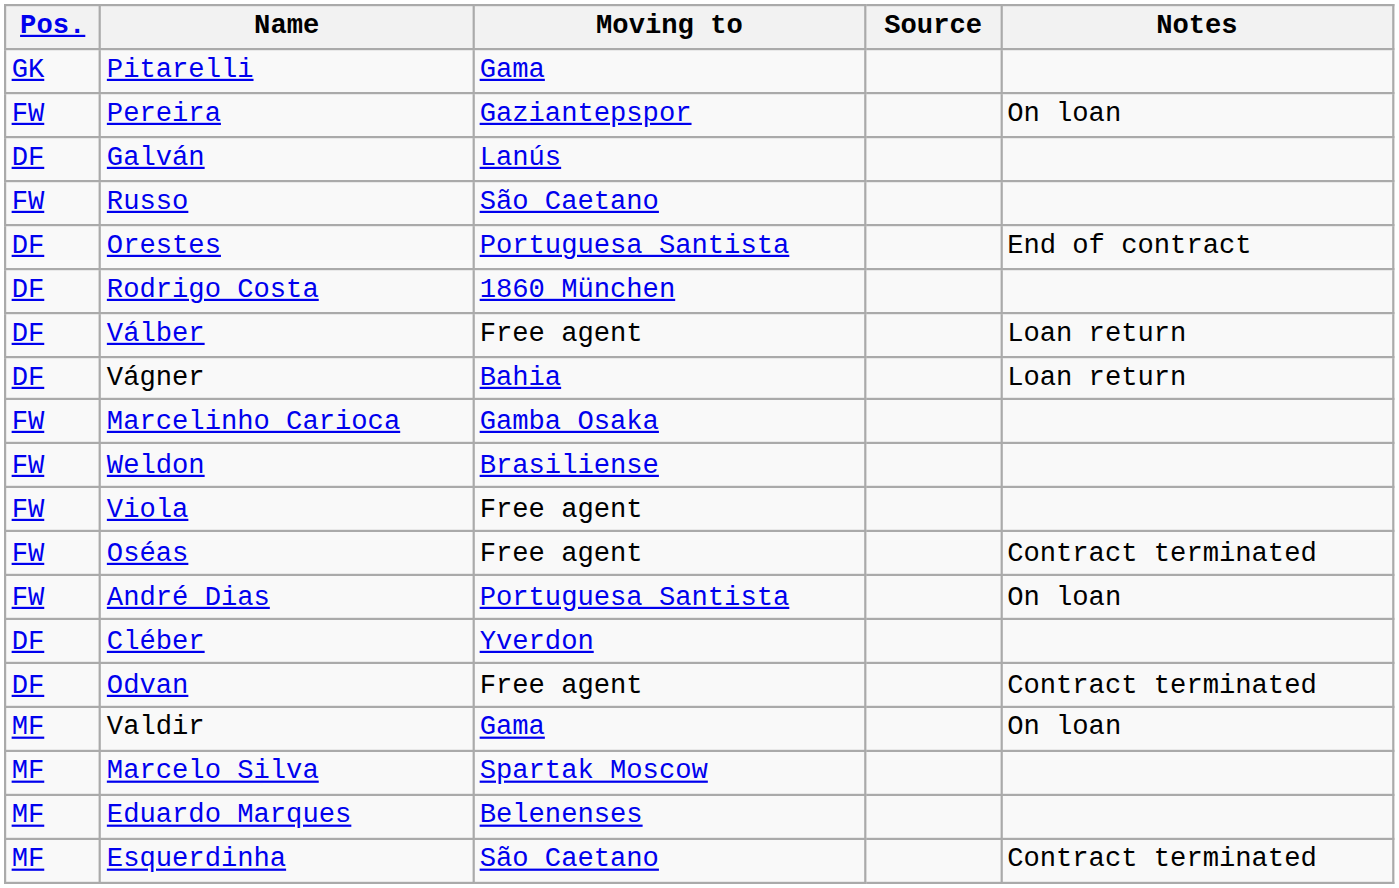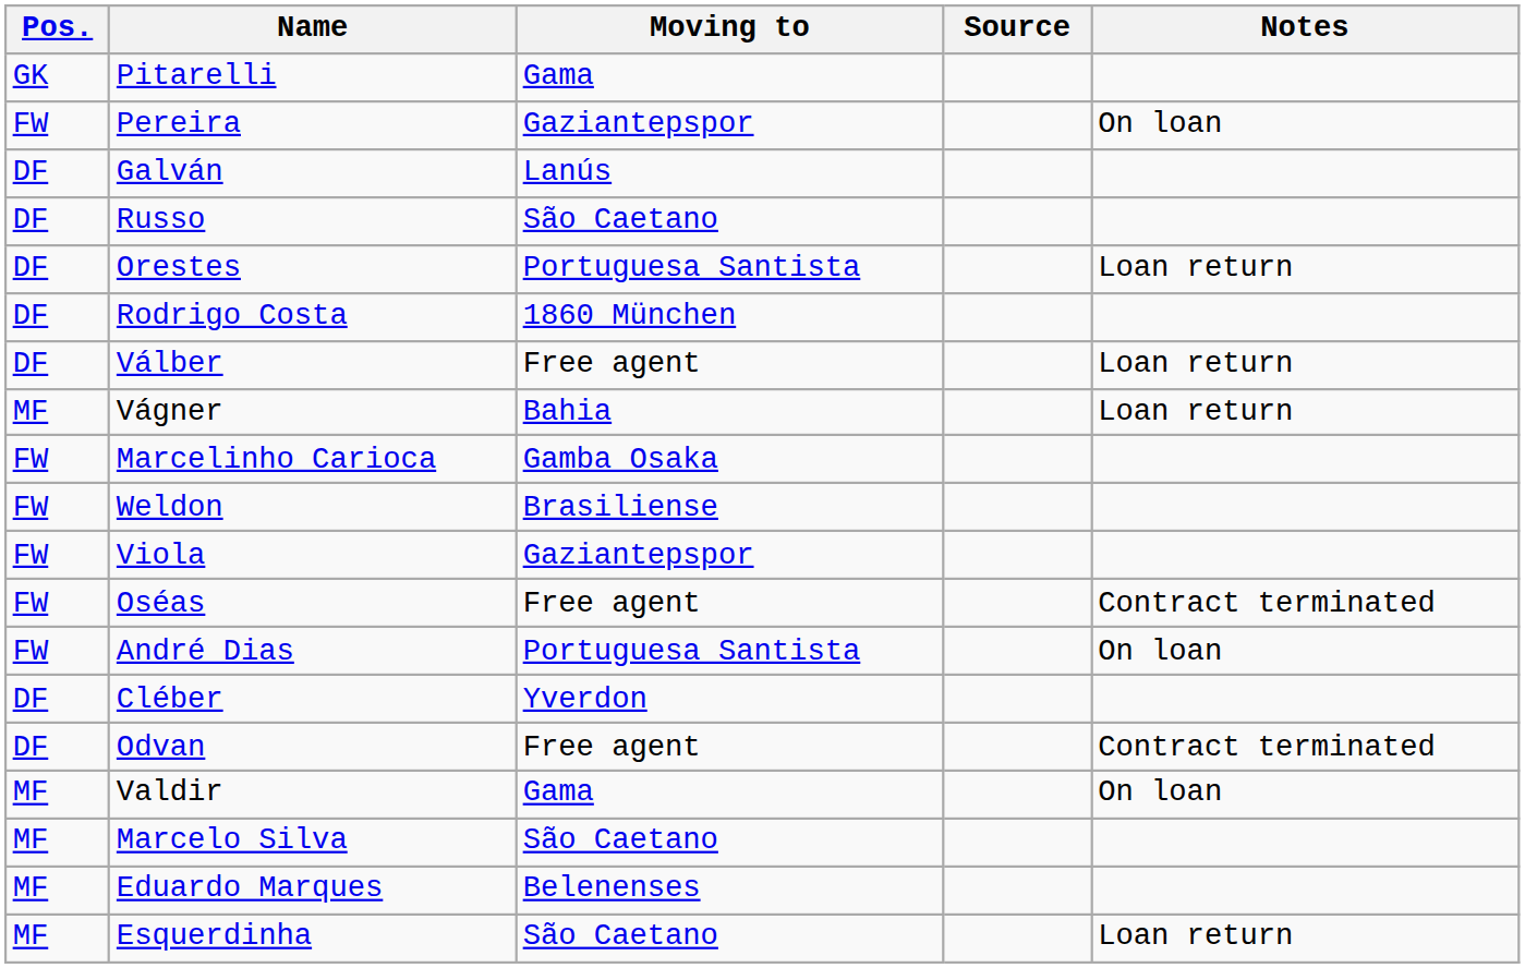 <table class="wikitable sortable" style="width:50%; text-align:center; font-size:95%; text-align:left;">
 <tr>
 <th><a href='#'>Pos.</a></th>
 <th>Name</th>
 <th>Moving to</th>
 <th>Source</th>
 <th>Notes</th>
 </tr>
 <tr>
 <td><a href='#'>GK</a></td>
 <td style="text-align:left;"> <a href='#'>Pitarelli</a></td>
 <td style="text-align:left;"><a href='#'>Gama</a></td>
 <td></td>
 <td></td>
 </tr>
 <tr>
 <td><a href='#'>FW</a></td>
 <td style="text-align:left;"> <a href='#'>Pereira</a></td>
 <td style="text-align:left;"> <a href='#'>Gaziantepspor</a></td>
 <td></td>
 <td>On loan</td>
 </tr>
 <tr>
 <td><a href='#'>DF</a></td>
 <td style="text-align:left;"> <a href='#'>Galván</a></td>
 <td style="text-align:left;"> <a href='#'>Lanús</a></td>
 <td></td>
 <td></td>
 </tr>
 <tr>
-<td><a href='#'>FW</a></td>
+<td><a href='#'>DF</a></td>
 <td style="text-align:left;"> <a href='#'>Russo</a></td>
 <td style="text-align:left;"><a href='#'>São Caetano</a></td>
 <td></td>
 <td></td>
 </tr>
 <tr>
 <td><a href='#'>DF</a></td>
 <td style="text-align:left;"> <a href='#'>Orestes</a></td>
 <td style="text-align:left;"><a href='#'>Portuguesa Santista</a></td>
 <td></td>
-<td>End of contract</td>
+<td>Loan return</td>
 </tr>
 <tr>
 <td><a href='#'>DF</a></td>
 <td style="text-align:left;"> <a href='#'>Rodrigo Costa</a></td>
 <td style="text-align:left;"> <a href='#'>1860 München</a></td>
 <td></td>
 <td></td>
 </tr>
 <tr>
 <td><a href='#'>DF</a></td>
 <td style="text-align:left;"> <a href='#'>Válber</a></td>
 <td style="text-align:left;">Free agent</td>
 <td></td>
 <td>Loan return</td>
 </tr>
 <tr>
-<td><a href='#'>DF</a></td>
+<td><a href='#'>MF</a></td>
 <td style="text-align:left;"> Vágner</td>
 <td style="text-align:left;"><a href='#'>Bahia</a></td>
 <td></td>
 <td>Loan return</td>
 </tr>
 <tr>
 <td><a href='#'>FW</a></td>
 <td style="text-align:left;"> <a href='#'>Marcelinho Carioca</a></td>
 <td style="text-align:left;"> <a href='#'>Gamba Osaka</a></td>
 <td></td>
 <td></td>
 </tr>
 <tr>
 <td><a href='#'>FW</a></td>
 <td style="text-align:left;"> <a href='#'>Weldon</a></td>
 <td style="text-align:left;"><a href='#'>Brasiliense</a></td>
 <td></td>
 <td></td>
 </tr>
 <tr>
 <td><a href='#'>FW</a></td>
 <td style="text-align:left;"> <a href='#'>Viola</a></td>
-<td style="text-align:left;">Free agent</td>
+<td style="text-align:left;"> <a href='#'>Gaziantepspor</a></td>
 <td></td>
 <td></td>
 </tr>
 <tr>
 <td><a href='#'>FW</a></td>
 <td style="text-align:left;"> <a href='#'>Oséas</a></td>
 <td style="text-align:left;">Free agent</td>
 <td></td>
 <td>Contract terminated</td>
 </tr>
 <tr>
 <td><a href='#'>FW</a></td>
 <td style="text-align:left;"> <a href='#'>André Dias</a></td>
 <td style="text-align:left;"><a href='#'>Portuguesa Santista</a></td>
 <td></td>
 <td>On loan</td>
 </tr>
 <tr>
 <td><a href='#'>DF</a></td>
 <td style="text-align:left;"> <a href='#'>Cléber</a></td>
 <td style="text-align:left;"> <a href='#'>Yverdon</a></td>
 <td></td>
 <td></td>
 </tr>
 <tr>
 <td><a href='#'>DF</a></td>
 <td style="text-align:left;"> <a href='#'>Odvan</a></td>
 <td style="text-align:left;">Free agent</td>
 <td></td>
 <td>Contract terminated</td>
 </tr>
 <tr>
 <td><a href='#'>MF</a></td>
 <td style="text-align:left;"> Valdir</td>
 <td style="text-align:left;"><a href='#'>Gama</a></td>
 <td></td>
 <td>On loan</td>
 </tr>
 <tr>
 <td><a href='#'>MF</a></td>
 <td style="text-align:left;"> <a href='#'>Marcelo Silva</a></td>
-<td style="text-align:left;"> <a href='#'>Spartak Moscow</a></td>
+<td style="text-align:left;"><a href='#'>São Caetano</a></td>
 <td></td>
 <td></td>
 </tr>
 <tr>
 <td><a href='#'>MF</a></td>
 <td style="text-align:left;"> <a href='#'>Eduardo Marques</a></td>
 <td style="text-align:left;"> <a href='#'>Belenenses</a></td>
 <td></td>
 <td></td>
 </tr>
 <tr>
 <td><a href='#'>MF</a></td>
 <td style="text-align:left;"> <a href='#'>Esquerdinha</a></td>
 <td style="text-align:left;"><a href='#'>São Caetano</a></td>
 <td></td>
-<td>Contract terminated</td>
+<td>Loan return</td>
 </tr>
 </table>
